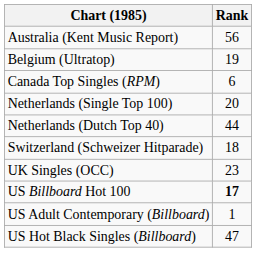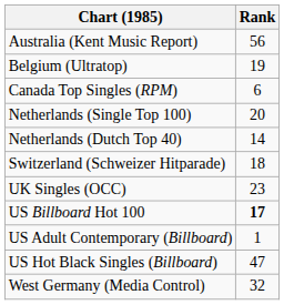 <table class="wikitable sortable">
 <tr>
 <th align="left">Chart (1985)</th>
 <th style="text-align:center;">Rank</th>
 </tr>
 <tr>
 <td>Australia (Kent Music Report)</td>
 <td style="text-align:center;">56</td>
 </tr>
 <tr>
 <td>Belgium (Ultratop)</td>
 <td style="text-align:center;">19</td>
 </tr>
 <tr>
 <td>Canada Top Singles (<em>RPM</em>)</td>
 <td style="text-align:center;">6</td>
 </tr>
 <tr>
 <td>Netherlands (Single Top 100)</td>
 <td style="text-align:center;">20</td>
 </tr>
 <tr>
 <td>Netherlands (Dutch Top 40)</td>
-<td style="text-align:center;">44</td>
+<td style="text-align:center;">14</td>
 </tr>
 <tr>
 <td>Switzerland (Schweizer Hitparade)</td>
 <td style="text-align:center;">18</td>
 </tr>
 <tr>
 <td>UK Singles (OCC)</td>
 <td style="text-align:center;">23</td>
 </tr>
 <tr>
 <td>US <em>Billboard</em> Hot 100</td>
 <td style="text-align:center;"><strong>17</strong></td>
 </tr>
 <tr>
 <td>US Adult Contemporary (<em>Billboard</em>)</td>
 <td style="text-align:center;">1</td>
 </tr>
 <tr>
 <td>US Hot Black Singles (<em>Billboard</em>)</td>
 <td style="text-align:center;">47</td>
 </tr>
+<tr>
+<td>West Germany (Media Control)</td>
+<td style="text-align:center;">32</td>
+</tr>
 </table>
